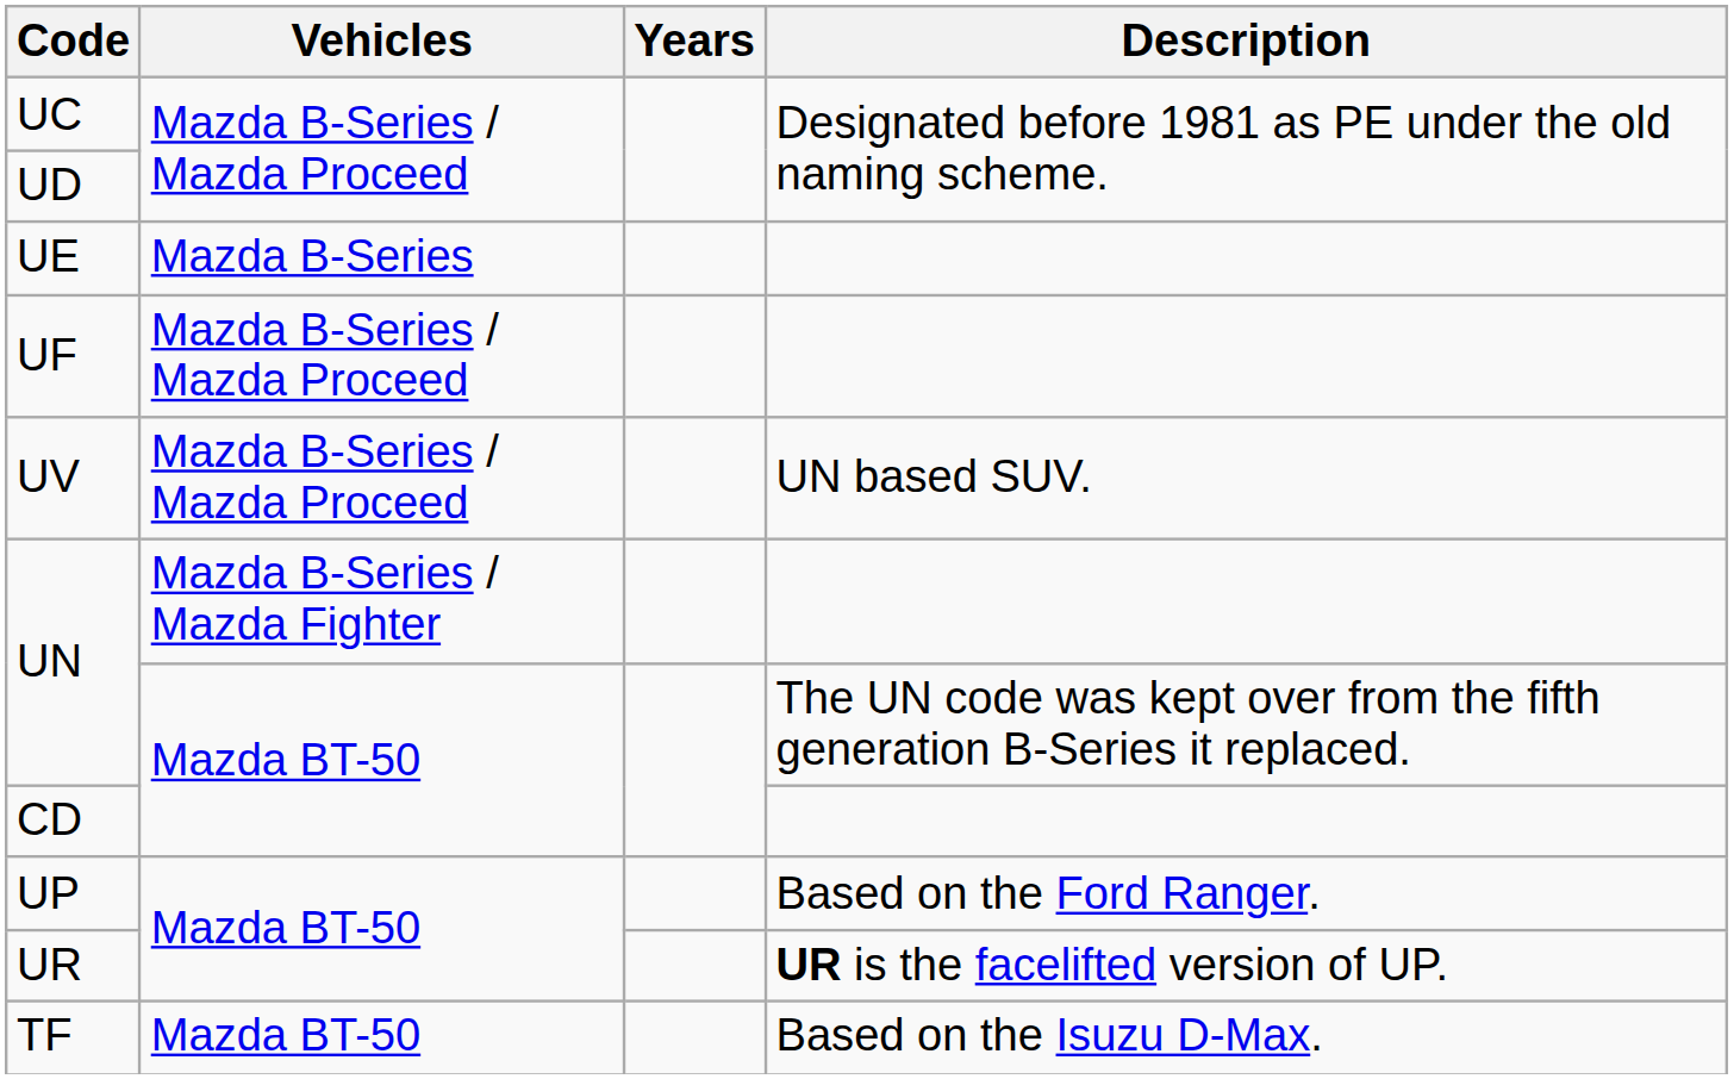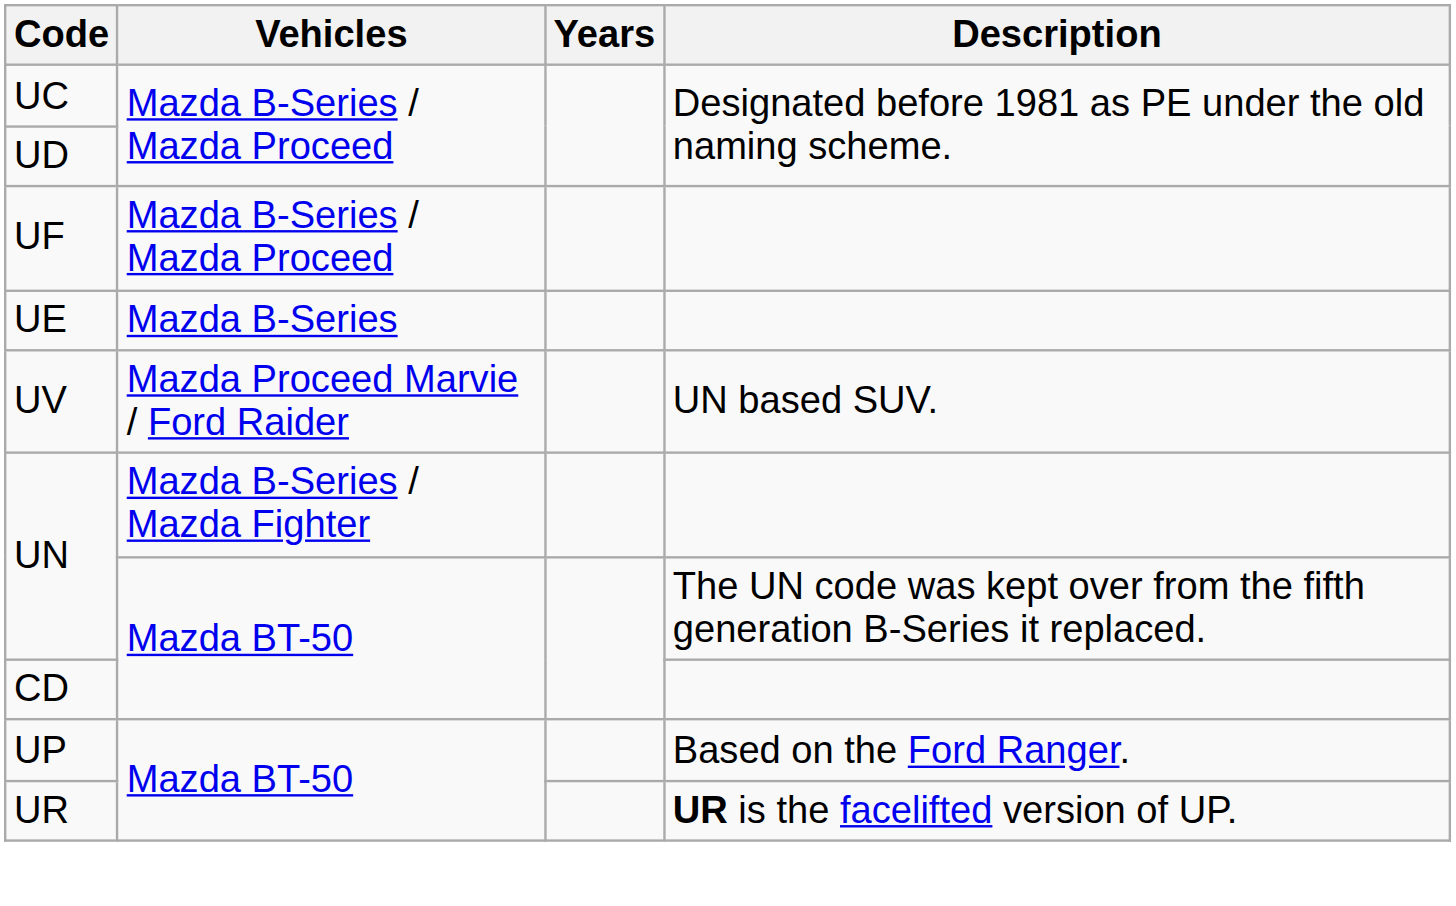 <table class="wikitable">
 <tr>
 <th>Code</th>
 <th>Vehicles</th>
 <th>Years</th>
 <th>Description</th>
 </tr>
 <tr>
 <td>UC</td>
 <td rowspan="2"><a href='#'>Mazda B-Series</a> / <a href='#'>Mazda Proceed</a></td>
 <td rowspan="2"></td>
 <td rowspan="2">Designated before 1981 as PE under the old naming scheme.</td>
 </tr>
 <tr>
 <td>UD</td>
 </tr>
 <tr>
+<td>UF</td>
+<td><a href='#'>Mazda B-Series</a> / <a href='#'>Mazda Proceed</a></td>
+<td></td>
+<td></td>
+</tr>
+<tr>
 <td>UE</td>
 <td><a href='#'>Mazda B-Series</a></td>
 <td></td>
 <td></td>
 </tr>
 <tr>
-<td>UF</td>
-<td><a href='#'>Mazda B-Series</a> / <a href='#'>Mazda Proceed</a></td>
-<td></td>
-<td></td>
-</tr>
-<tr>
 <td>UV</td>
-<td><a href='#'>Mazda B-Series</a> / <a href='#'>Mazda Proceed</a></td>
+<td><a href='#'>Mazda Proceed Marvie</a> / <a href='#'>Ford Raider</a></td>
 <td></td>
 <td>UN based SUV.</td>
 </tr>
 <tr>
 <td rowspan="2">UN</td>
 <td><a href='#'>Mazda B-Series</a> / <a href='#'>Mazda Fighter</a></td>
 <td></td>
 <td></td>
 </tr>
 <tr>
 <td rowspan="2"><a href='#'>Mazda BT-50</a></td>
 <td rowspan="2"></td>
 <td>The UN code was kept over from the fifth generation B-Series it replaced.</td>
 </tr>
 <tr>
 <td>CD</td>
 <td></td>
 </tr>
 <tr>
 <td>UP</td>
 <td rowspan="2"><a href='#'>Mazda BT-50</a></td>
 <td></td>
 <td>Based on the <a href='#'>Ford Ranger</a>.</td>
 </tr>
 <tr>
 <td>UR</td>
 <td></td>
 <td><strong>UR</strong> is the <a href='#'>facelifted</a> version of UP.</td>
 </tr>
-<tr>
-<td>TF</td>
-<td><a href='#'>Mazda BT-50</a></td>
-<td></td>
-<td>Based on the <a href='#'>Isuzu D-Max</a>.</td>
-</tr>
 </table>
